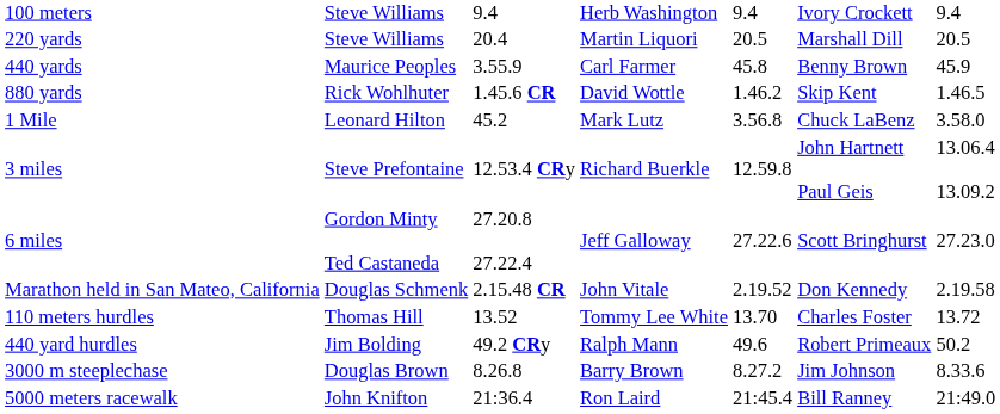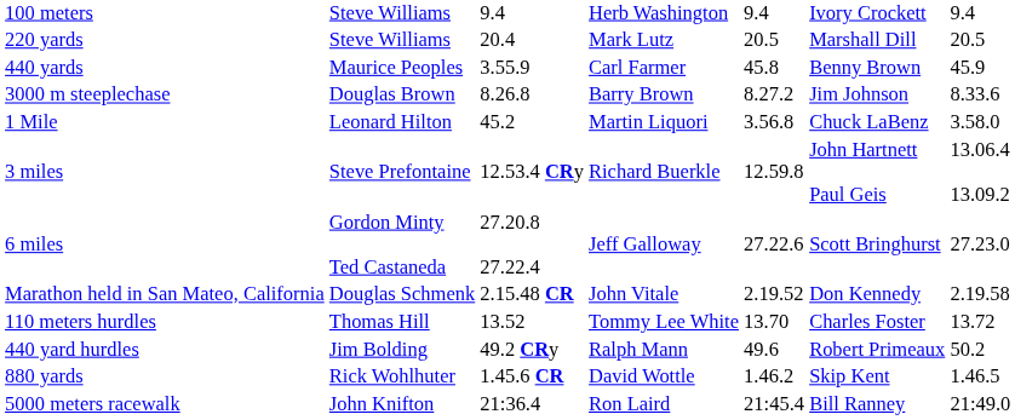 <table>
 <tr>
 <td><a href='#'>100 meters</a></td>
 <td><a href='#'>Steve Williams</a></td>
 <td>9.4</td>
 <td><a href='#'>Herb Washington</a></td>
 <td>9.4</td>
 <td><a href='#'>Ivory Crockett</a></td>
 <td>9.4</td>
 </tr>
 <tr>
 <td><a href='#'>220 yards</a></td>
 <td><a href='#'>Steve Williams</a></td>
 <td>20.4</td>
-<td><a href='#'>Martin Liquori</a></td>
+<td><a href='#'>Mark Lutz</a></td>
 <td>20.5</td>
 <td><a href='#'>Marshall Dill</a></td>
 <td>20.5</td>
 </tr>
 <tr>
 <td><a href='#'>440 yards</a></td>
 <td><a href='#'>Maurice Peoples</a></td>
 <td>3.55.9</td>
 <td><a href='#'>Carl Farmer</a></td>
 <td>45.8</td>
 <td><a href='#'>Benny Brown</a></td>
 <td>45.9</td>
 </tr>
 <tr>
-<td><a href='#'>880 yards</a></td>
-<td><a href='#'>Rick Wohlhuter</a></td>
-<td>1.45.6	<strong><a href='#'>CR</a></strong></td>
-<td><a href='#'>David Wottle</a></td>
-<td>1.46.2</td>
-<td><a href='#'>Skip Kent</a></td>
-<td>1.46.5</td>
+<td><a href='#'>3000 m steeplechase</a></td>
+<td><a href='#'>Douglas Brown</a></td>
+<td>8.26.8</td>
+<td><a href='#'>Barry Brown</a></td>
+<td>8.27.2</td>
+<td><a href='#'>Jim Johnson</a></td>
+<td>8.33.6</td>
 </tr>
 <tr>
 <td><a href='#'>1 Mile</a></td>
 <td><a href='#'>Leonard Hilton</a></td>
 <td>45.2</td>
-<td><a href='#'>Mark Lutz</a></td>
+<td><a href='#'>Martin Liquori</a></td>
 <td>3.56.8</td>
 <td><a href='#'>Chuck LaBenz</a></td>
 <td>3.58.0</td>
 </tr>
 <tr>
 <td><a href='#'>3 miles</a></td>
 <td><a href='#'>Steve Prefontaine</a></td>
 <td>12.53.4 <strong><a href='#'>CR</a></strong>y</td>
 <td><a href='#'>Richard Buerkle</a></td>
 <td>12.59.8</td>
 <td><a href='#'>John Hartnett</a><br><br><a href='#'>Paul Geis</a></td>
 <td>13.06.4<br><br>13.09.2</td>
 </tr>
 <tr>
 <td><a href='#'>6 miles</a></td>
 <td><a href='#'>Gordon Minty</a><br><br><a href='#'>Ted Castaneda</a></td>
 <td>27.20.8<br><br>27.22.4</td>
 <td><a href='#'>Jeff Galloway</a></td>
 <td>27.22.6</td>
 <td><a href='#'>Scott Bringhurst</a></td>
 <td>27.23.0</td>
 </tr>
 <tr>
 <td><a href='#'>Marathon held in San Mateo, California</a></td>
 <td><a href='#'>Douglas Schmenk</a></td>
 <td>2.15.48 <strong><a href='#'>CR</a></strong></td>
 <td><a href='#'>John Vitale</a></td>
 <td>2.19.52</td>
 <td><a href='#'>Don Kennedy</a></td>
 <td>2.19.58</td>
 </tr>
 <tr>
 <td><a href='#'>110 meters hurdles</a></td>
 <td><a href='#'>Thomas Hill</a></td>
 <td>13.52</td>
 <td><a href='#'>Tommy Lee White</a></td>
 <td>13.70</td>
 <td><a href='#'>Charles Foster</a></td>
 <td>13.72</td>
 </tr>
 <tr>
 <td><a href='#'>440 yard hurdles</a></td>
 <td><a href='#'>Jim Bolding</a></td>
 <td>49.2 <strong><a href='#'>CR</a></strong>y</td>
 <td><a href='#'>Ralph Mann</a></td>
 <td>49.6</td>
 <td><a href='#'>Robert Primeaux</a></td>
 <td>50.2</td>
 </tr>
 <tr>
-<td><a href='#'>3000 m steeplechase</a></td>
-<td><a href='#'>Douglas Brown</a></td>
-<td>8.26.8</td>
-<td><a href='#'>Barry Brown</a></td>
-<td>8.27.2</td>
-<td><a href='#'>Jim Johnson</a></td>
-<td>8.33.6</td>
+<td><a href='#'>880 yards</a></td>
+<td><a href='#'>Rick Wohlhuter</a></td>
+<td>1.45.6	<strong><a href='#'>CR</a></strong></td>
+<td><a href='#'>David Wottle</a></td>
+<td>1.46.2</td>
+<td><a href='#'>Skip Kent</a></td>
+<td>1.46.5</td>
 </tr>
 <tr>
 <td><a href='#'>5000 meters racewalk</a></td>
 <td><a href='#'>John Knifton</a></td>
 <td>21:36.4</td>
 <td><a href='#'>Ron Laird</a></td>
 <td>21:45.4</td>
 <td><a href='#'>Bill Ranney</a></td>
 <td>21:49.0</td>
 </tr>
 </table>
